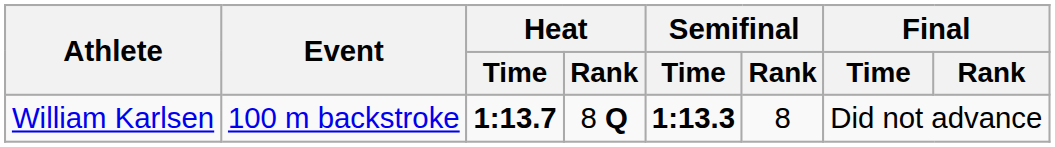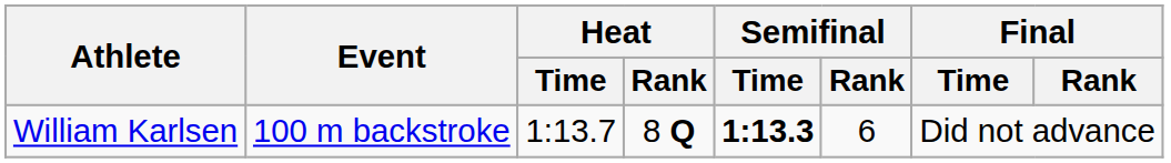 <table class=wikitable style="font-size:90%;">
 <tr>
 <th rowspan=2>Athlete</th>
 <th rowspan=2>Event</th>
 <th colspan=2>Heat</th>
 <th colspan=2>Semifinal</th>
 <th colspan=2>Final</th>
 </tr>
 <tr style="font-size:95%">
 <th>Time</th>
 <th>Rank</th>
 <th>Time</th>
 <th>Rank</th>
 <th>Time</th>
 <th>Rank</th>
 </tr>
 <tr align=center>
 <td align=left><a href='#'>William Karlsen</a></td>
 <td align=left><a href='#'>100 m backstroke</a></td>
-<td><strong>1:13.7</strong></td>
+<td>1:13.7</td>
 <td>8 <strong>Q</strong></td>
 <td><strong>1:13.3</strong></td>
-<td>8</td>
+<td>6</td>
 <td colspan=2>Did not advance</td>
 </tr>
 </table>
